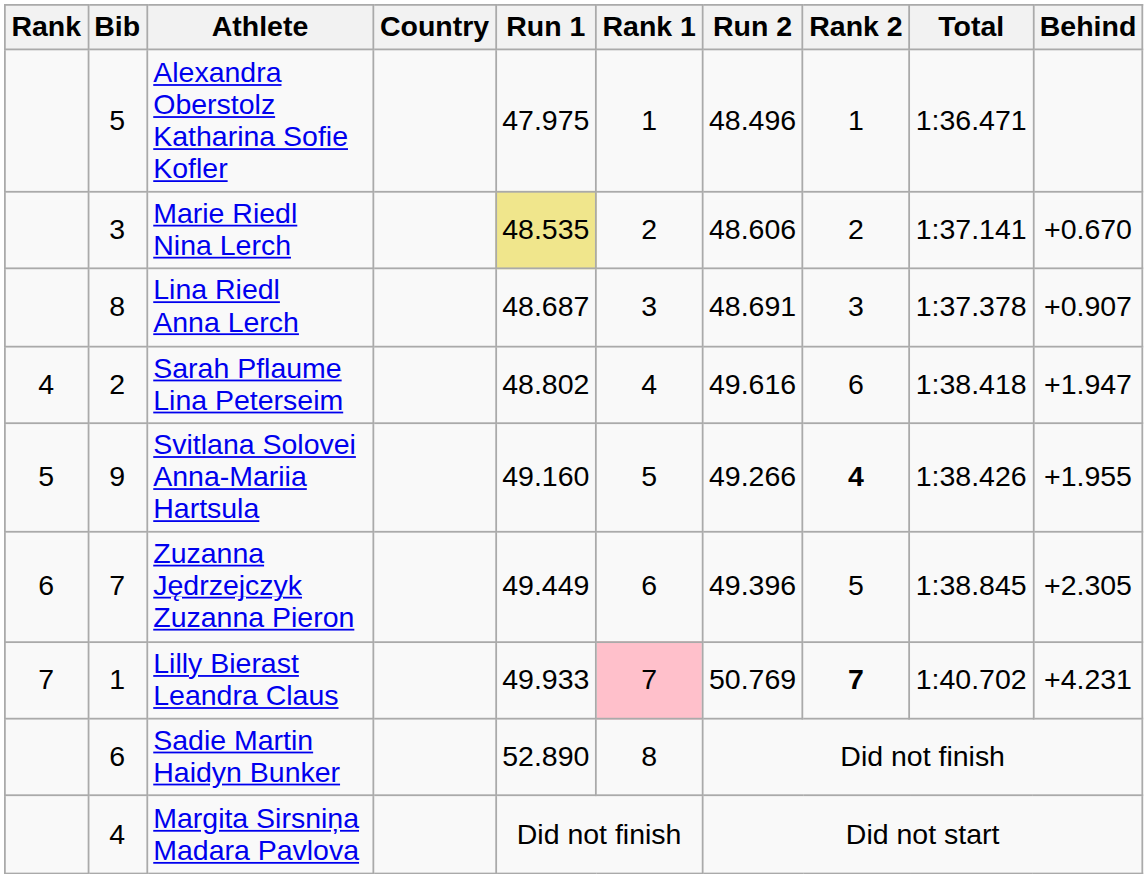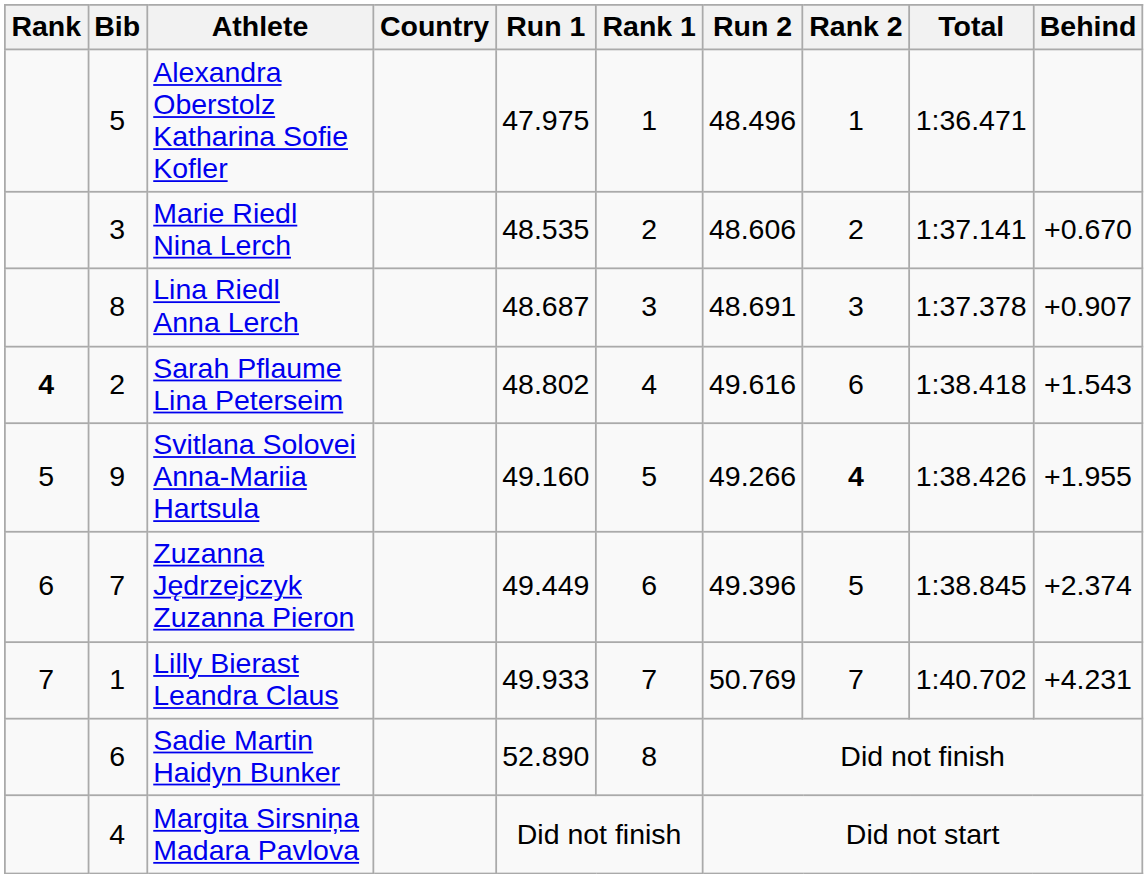 <table class="wikitable sortable" style="text-align:center">
 <tr>
 <th>Rank</th>
 <th>Bib</th>
 <th width=120>Athlete</th>
 <th>Country</th>
 <th>Run 1</th>
 <th>Rank 1</th>
 <th>Run 2</th>
 <th>Rank 2</th>
 <th>Total</th>
 <th>Behind</th>
 </tr>
 <tr>
 <td></td>
 <td>5</td>
 <td align=left><a href='#'>Alexandra Oberstolz</a><br><a href='#'>Katharina Sofie Kofler</a></td>
 <td align=left></td>
 <td>47.975</td>
 <td>1</td>
 <td>48.496</td>
 <td>1</td>
 <td>1:36.471</td>
 <td></td>
 </tr>
 <tr>
 <td></td>
 <td>3</td>
 <td align=left><a href='#'>Marie Riedl</a><br><a href='#'>Nina Lerch</a></td>
 <td align=left></td>
-<td style="background: khaki;">48.535</td>
+<td>48.535</td>
 <td>2</td>
 <td>48.606</td>
 <td>2</td>
 <td>1:37.141</td>
 <td>+0.670</td>
 </tr>
 <tr>
 <td></td>
 <td>8</td>
 <td align=left><a href='#'>Lina Riedl</a><br><a href='#'>Anna Lerch</a></td>
 <td align=left></td>
 <td>48.687</td>
 <td>3</td>
 <td>48.691</td>
 <td>3</td>
 <td>1:37.378</td>
 <td>+0.907</td>
 </tr>
 <tr>
-<td>4</td>
+<td><strong>4</strong></td>
 <td>2</td>
 <td align=left><a href='#'>Sarah Pflaume</a><br><a href='#'>Lina Peterseim</a></td>
 <td align=left></td>
 <td>48.802</td>
 <td>4</td>
 <td>49.616</td>
 <td>6</td>
 <td>1:38.418</td>
-<td>+1.947</td>
+<td>+1.543</td>
 </tr>
 <tr>
 <td>5</td>
 <td>9</td>
 <td align=left><a href='#'>Svitlana Solovei</a><br><a href='#'>Anna-Mariia Hartsula</a></td>
 <td align=left></td>
 <td>49.160</td>
 <td>5</td>
 <td>49.266</td>
 <td><strong>4</strong></td>
 <td>1:38.426</td>
 <td>+1.955</td>
 </tr>
 <tr>
 <td>6</td>
 <td>7</td>
 <td align=left><a href='#'>Zuzanna Jędrzejczyk</a><br><a href='#'>Zuzanna Pieron</a></td>
 <td align=left></td>
 <td>49.449</td>
 <td>6</td>
 <td>49.396</td>
 <td>5</td>
 <td>1:38.845</td>
-<td>+2.305</td>
+<td>+2.374</td>
 </tr>
 <tr>
 <td>7</td>
 <td>1</td>
 <td align=left><a href='#'>Lilly Bierast</a><br><a href='#'>Leandra Claus</a></td>
 <td align=left></td>
 <td>49.933</td>
-<td style="background: pink;">7</td>
+<td>7</td>
 <td>50.769</td>
-<td><strong>7</strong></td>
+<td>7</td>
 <td>1:40.702</td>
 <td>+4.231</td>
 </tr>
 <tr>
 <td></td>
 <td>6</td>
 <td align=left><a href='#'>Sadie Martin</a><br><a href='#'>Haidyn Bunker</a></td>
 <td align=left></td>
 <td>52.890</td>
 <td>8</td>
 <td colspan=4>Did not finish</td>
 </tr>
 <tr>
 <td></td>
 <td>4</td>
 <td align=left><a href='#'>Margita Sirsniņa</a><br><a href='#'>Madara Pavlova</a></td>
 <td align=left></td>
 <td colspan=2>Did not finish</td>
 <td colspan=4>Did not start</td>
 </tr>
 </table>
